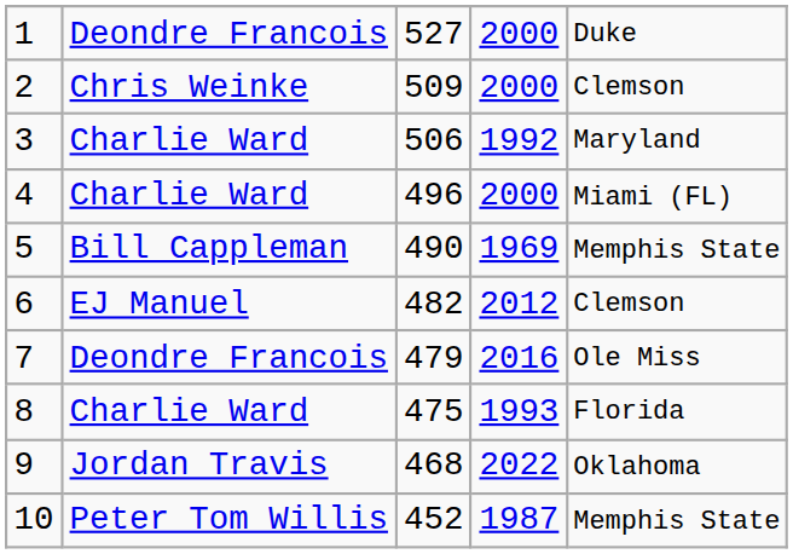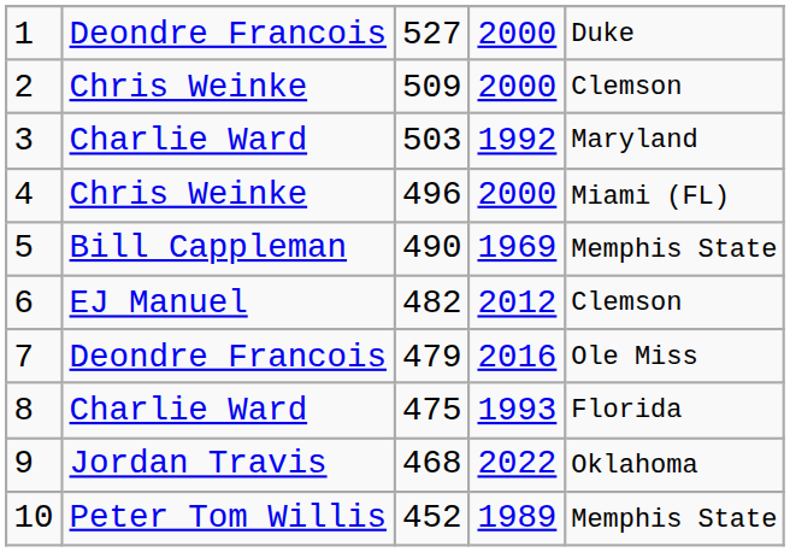 <table class="wikitable">
 <tr>
 </tr>
 <tr>
 <td>1</td>
 <td><a href='#'>Deondre Francois</a></td>
 <td><abbr>527</abbr></td>
 <td><a href='#'>2000</a></td>
 <td style="font-size:80%;">Duke</td>
 </tr>
 <tr>
 <td>2</td>
 <td><a href='#'>Chris Weinke</a></td>
 <td><abbr>509</abbr></td>
 <td><a href='#'>2000</a></td>
 <td style="font-size:80%;">Clemson</td>
 </tr>
 <tr>
 <td>3</td>
 <td><a href='#'>Charlie Ward</a></td>
-<td><abbr>506</abbr></td>
+<td><abbr>503</abbr></td>
 <td><a href='#'>1992</a></td>
 <td style="font-size:80%;">Maryland</td>
 </tr>
 <tr>
 <td>4</td>
-<td><a href='#'>Charlie Ward</a></td>
+<td><a href='#'>Chris Weinke</a></td>
 <td><abbr>496</abbr></td>
 <td><a href='#'>2000</a></td>
 <td style="font-size:80%;">Miami (FL)</td>
 </tr>
 <tr>
 <td>5</td>
 <td><a href='#'>Bill Cappleman</a></td>
 <td><abbr>490</abbr></td>
 <td><a href='#'>1969</a></td>
 <td style="font-size:80%;">Memphis State</td>
 </tr>
 <tr>
 <td>6</td>
 <td><a href='#'>EJ Manuel</a></td>
 <td><abbr>482</abbr></td>
 <td><a href='#'>2012</a></td>
 <td style="font-size:80%;">Clemson</td>
 </tr>
 <tr>
 <td>7</td>
 <td><a href='#'>Deondre Francois</a></td>
 <td><abbr>479</abbr></td>
 <td><a href='#'>2016</a></td>
 <td style="font-size:80%;">Ole Miss</td>
 </tr>
 <tr>
 <td>8</td>
 <td><a href='#'>Charlie Ward</a></td>
 <td><abbr>475</abbr></td>
 <td><a href='#'>1993</a></td>
 <td style="font-size:80%;">Florida</td>
 </tr>
 <tr>
 <td>9</td>
 <td><a href='#'>Jordan Travis</a></td>
 <td><abbr>468</abbr></td>
 <td><a href='#'>2022</a></td>
 <td style="font-size:80%;">Oklahoma</td>
 </tr>
 <tr>
 <td>10</td>
 <td><a href='#'>Peter Tom Willis</a></td>
 <td><abbr>452</abbr></td>
-<td><a href='#'>1987</a></td>
+<td><a href='#'>1989</a></td>
 <td style="font-size:80%;">Memphis State</td>
 </tr>
 </table>
